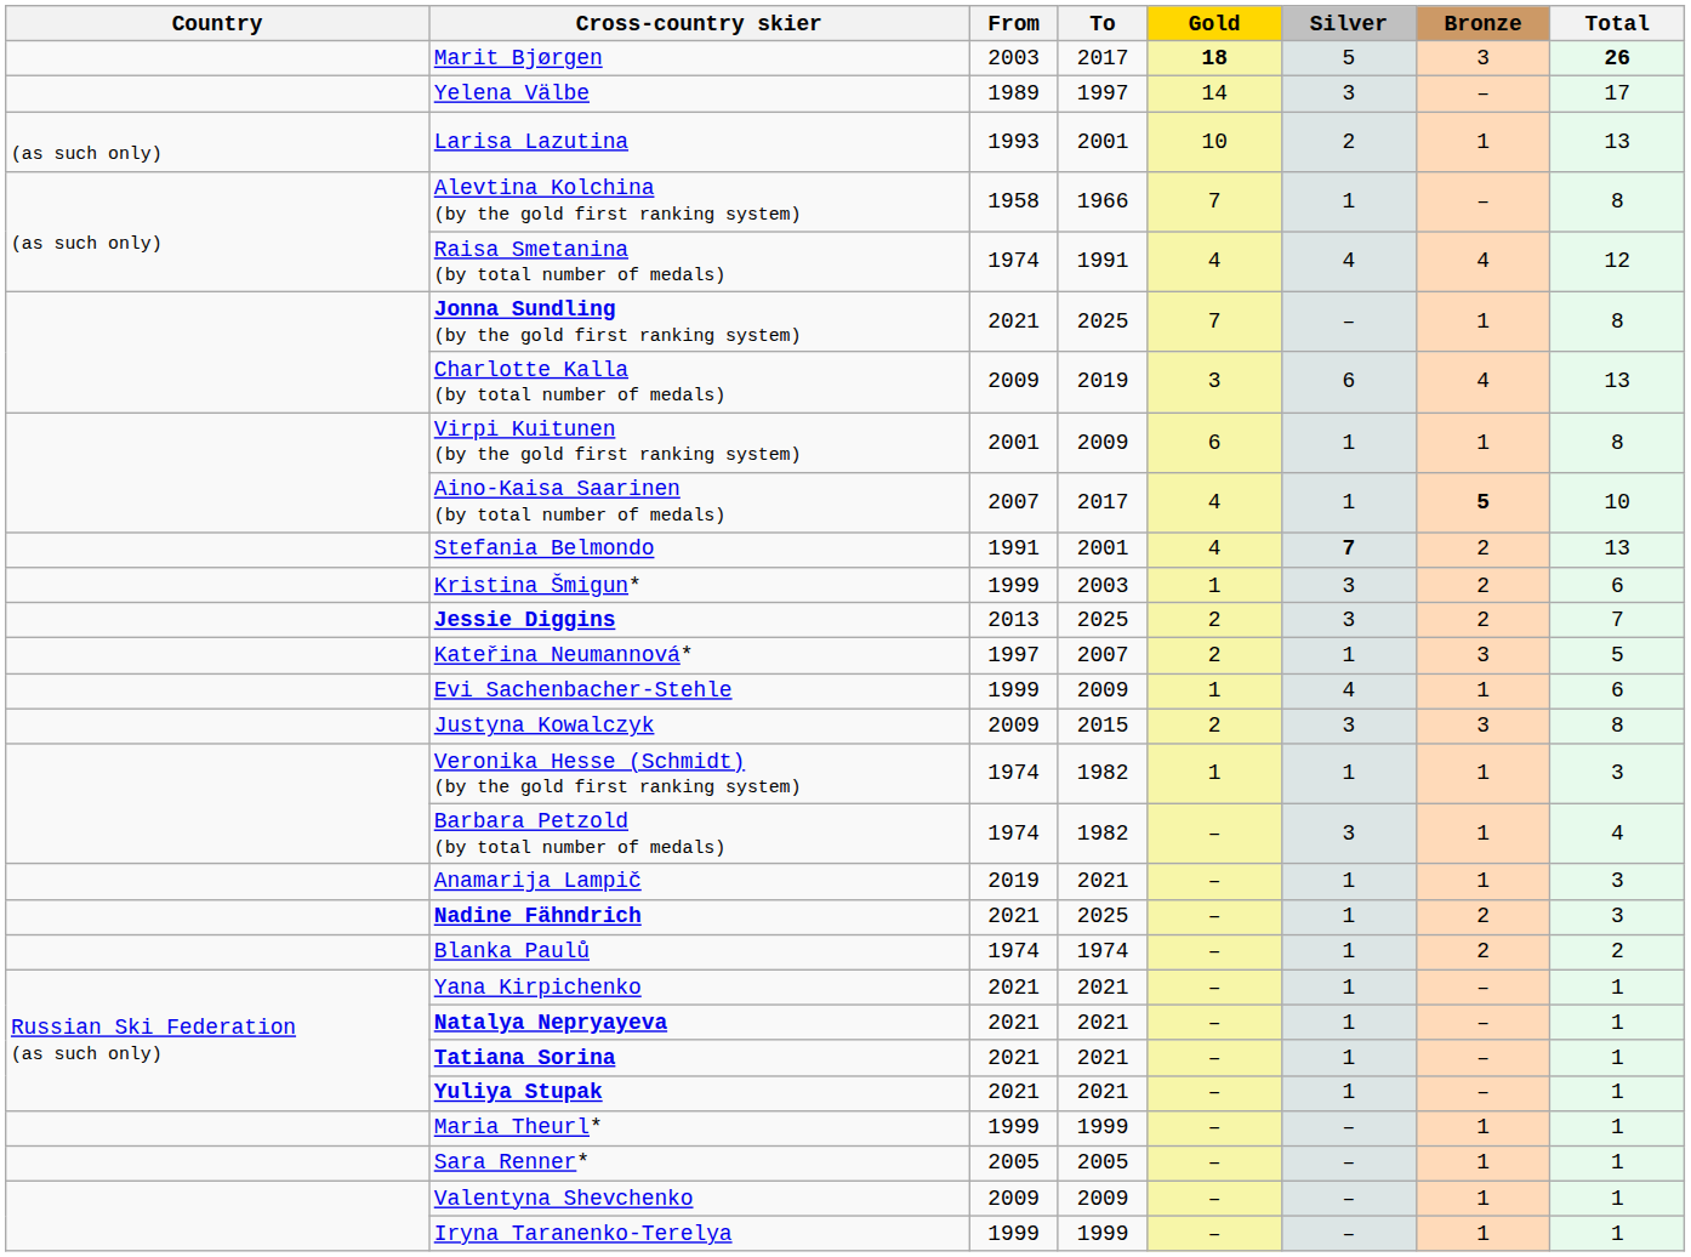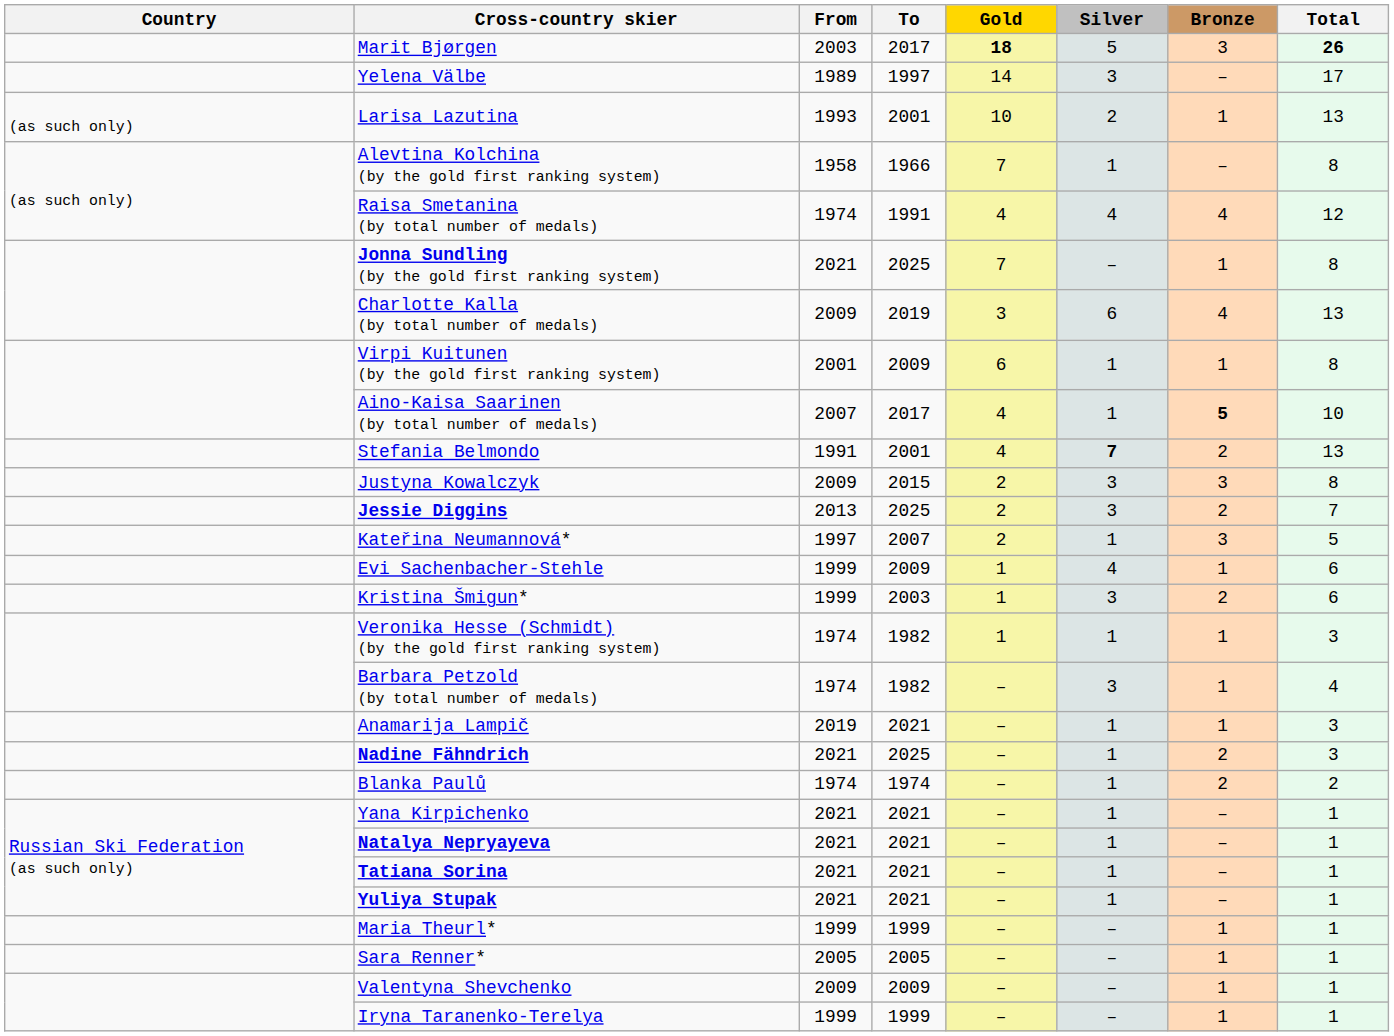 <table class="wikitable plainrowheaders" width=80% style="text-align:center;">
 <tr style="background-color:#EDEDED;">
 <th class="hintergrundfarbe5">Country</th>
 <th class="hintergrundfarbe5">Cross-country skier</th>
 <th class="hintergrundfarbe5">From</th>
 <th class="hintergrundfarbe5">To</th>
 <th style="background:    gold; width:8%">Gold</th>
 <th style="background:  silver; width:8%">Silver</th>
 <th style="background: #CC9966; width:8%">Bronze</th>
 <th class="hintergrundfarbe5" style="width:8%">Total</th>
 </tr>
 <tr align="center">
 <td align="left"></td>
 <td align="left"><a href='#'>Marit Bjørgen</a></td>
 <td>2003</td>
 <td>2017</td>
 <td bgcolor="#F7F6A8"><strong>18</strong></td>
 <td bgcolor="#DCE5E5">5</td>
 <td bgcolor="#FFDAB9">3</td>
 <td bgcolor="#E7FAEC"><strong>26</strong></td>
 </tr>
 <tr align="center">
 <td align="left"><br></td>
 <td align="left"><a href='#'>Yelena Välbe</a></td>
 <td>1989</td>
 <td>1997</td>
 <td bgcolor="#F7F6A8">14</td>
 <td bgcolor="#DCE5E5">3</td>
 <td bgcolor="#FFDAB9">–</td>
 <td bgcolor="#E7FAEC">17</td>
 </tr>
 <tr align="center">
 <td align="left"> <br><small>(as such only)</small></td>
 <td align="left"><a href='#'>Larisa Lazutina</a></td>
 <td>1993</td>
 <td>2001</td>
 <td bgcolor="#F7F6A8">10</td>
 <td bgcolor="#DCE5E5">2</td>
 <td bgcolor="#FFDAB9">1</td>
 <td bgcolor="#E7FAEC">13</td>
 </tr>
 <tr align="center">
 <td rowspan=2 align="left"> <br><small>(as such only)</small></td>
 <td align="left"><a href='#'>Alevtina Kolchina</a><br><small>(by the gold first ranking system)</small></td>
 <td>1958</td>
 <td>1966</td>
 <td bgcolor="#F7F6A8">7</td>
 <td bgcolor="#DCE5E5">1</td>
 <td bgcolor="#FFDAB9">–</td>
 <td bgcolor="#E7FAEC">8</td>
 </tr>
 <tr align="center">
 <td align="left"><a href='#'>Raisa Smetanina</a><br><small>(by total number of medals)</small></td>
 <td>1974</td>
 <td>1991</td>
 <td bgcolor="#F7F6A8">4</td>
 <td bgcolor="#DCE5E5">4</td>
 <td bgcolor="#FFDAB9">4</td>
 <td bgcolor="#E7FAEC">12</td>
 </tr>
 <tr align="center">
 <td rowspan=2 align="left"></td>
 <td align="left"><strong><a href='#'>Jonna Sundling</a></strong><br><small>(by the gold first ranking system)</small></td>
 <td>2021</td>
 <td>2025</td>
 <td bgcolor="#F7F6A8">7</td>
 <td bgcolor="#DCE5E5">–</td>
 <td bgcolor="#FFDAB9">1</td>
 <td bgcolor="#E7FAEC">8</td>
 </tr>
 <tr align="center">
 <td align="left"><a href='#'>Charlotte Kalla</a><br><small>(by total number of medals)</small></td>
 <td>2009</td>
 <td>2019</td>
 <td bgcolor="#F7F6A8">3</td>
 <td bgcolor="#DCE5E5">6</td>
 <td bgcolor="#FFDAB9">4</td>
 <td bgcolor="#E7FAEC">13</td>
 </tr>
 <tr align="center">
 <td rowspan=2 align="left"></td>
 <td align="left"><a href='#'>Virpi Kuitunen</a><br><small>(by the gold first ranking system)</small></td>
 <td>2001</td>
 <td>2009</td>
 <td bgcolor="#F7F6A8">6</td>
 <td bgcolor="#DCE5E5">1</td>
 <td bgcolor="#FFDAB9">1</td>
 <td bgcolor="#E7FAEC">8</td>
 </tr>
 <tr align="center">
 <td align="left"><a href='#'>Aino-Kaisa Saarinen</a><br><small>(by total number of medals)</small></td>
 <td>2007</td>
 <td>2017</td>
 <td bgcolor="#F7F6A8">4</td>
 <td bgcolor="#DCE5E5">1</td>
 <td bgcolor="#FFDAB9"><strong>5</strong></td>
 <td bgcolor="#E7FAEC">10</td>
 </tr>
 <tr align="center">
 <td align="left"></td>
 <td align="left"><a href='#'>Stefania Belmondo</a></td>
 <td>1991</td>
 <td>2001</td>
 <td bgcolor="#F7F6A8">4</td>
 <td bgcolor="#DCE5E5"><strong>7</strong></td>
 <td bgcolor="#FFDAB9">2</td>
 <td bgcolor="#E7FAEC">13</td>
 </tr>
 <tr align="center">
 <td align="left"></td>
-<td align="left"><a href='#'>Kristina Šmigun</a>*</td>
-<td>1999</td>
-<td>2003</td>
-<td bgcolor="#F7F6A8">1</td>
+<td align="left"><a href='#'>Justyna Kowalczyk</a></td>
+<td>2009</td>
+<td>2015</td>
+<td bgcolor="#F7F6A8">2</td>
 <td bgcolor="#DCE5E5">3</td>
-<td bgcolor="#FFDAB9">2</td>
-<td bgcolor="#E7FAEC">6</td>
+<td bgcolor="#FFDAB9">3</td>
+<td bgcolor="#E7FAEC">8</td>
 </tr>
 <tr align="center">
 <td align="left"></td>
 <td align="left"><strong><a href='#'>Jessie Diggins</a></strong></td>
 <td>2013</td>
 <td>2025</td>
 <td bgcolor="#F7F6A8">2</td>
 <td bgcolor="#DCE5E5">3</td>
 <td bgcolor="#FFDAB9">2</td>
 <td bgcolor="#E7FAEC">7</td>
 </tr>
 <tr align="center">
 <td align="left"></td>
 <td align="left"><a href='#'>Kateřina Neumannová</a>*</td>
 <td>1997</td>
 <td>2007</td>
 <td bgcolor="#F7F6A8">2</td>
 <td bgcolor="#DCE5E5">1</td>
 <td bgcolor="#FFDAB9">3</td>
 <td bgcolor="#E7FAEC">5</td>
 </tr>
 <tr align="center">
 <td align="left"></td>
 <td align="left"><a href='#'>Evi Sachenbacher-Stehle</a></td>
 <td>1999</td>
 <td>2009</td>
 <td bgcolor="#F7F6A8">1</td>
 <td bgcolor="#DCE5E5">4</td>
 <td bgcolor="#FFDAB9">1</td>
 <td bgcolor="#E7FAEC">6</td>
 </tr>
 <tr align="center">
 <td align="left"></td>
-<td align="left"><a href='#'>Justyna Kowalczyk</a></td>
-<td>2009</td>
-<td>2015</td>
-<td bgcolor="#F7F6A8">2</td>
+<td align="left"><a href='#'>Kristina Šmigun</a>*</td>
+<td>1999</td>
+<td>2003</td>
+<td bgcolor="#F7F6A8">1</td>
 <td bgcolor="#DCE5E5">3</td>
-<td bgcolor="#FFDAB9">3</td>
-<td bgcolor="#E7FAEC">8</td>
+<td bgcolor="#FFDAB9">2</td>
+<td bgcolor="#E7FAEC">6</td>
 </tr>
 <tr align="center">
 <td rowspan=2 align="left"></td>
 <td align="left"><a href='#'>Veronika Hesse (Schmidt)</a><br><small>(by the gold first ranking system)</small></td>
 <td>1974</td>
 <td>1982</td>
 <td bgcolor="#F7F6A8">1</td>
 <td bgcolor="#DCE5E5">1</td>
 <td bgcolor="#FFDAB9">1</td>
 <td bgcolor="#E7FAEC">3</td>
 </tr>
 <tr align="center">
 <td align="left"><a href='#'>Barbara Petzold</a><br><small>(by total number of medals)</small></td>
 <td>1974</td>
 <td>1982</td>
 <td bgcolor="#F7F6A8">–</td>
 <td bgcolor="#DCE5E5">3</td>
 <td bgcolor="#FFDAB9">1</td>
 <td bgcolor="#E7FAEC">4</td>
 </tr>
 <tr align="center">
 <td align="left"></td>
 <td align="left"><a href='#'>Anamarija Lampič</a></td>
 <td>2019</td>
 <td>2021</td>
 <td bgcolor="#F7F6A8">–</td>
 <td bgcolor="#DCE5E5">1</td>
 <td bgcolor="#FFDAB9">1</td>
 <td bgcolor="#E7FAEC">3</td>
 </tr>
 <tr align="center">
 <td align="left"></td>
 <td align="left"><strong><a href='#'>Nadine Fähndrich</a></strong></td>
 <td>2021</td>
 <td>2025</td>
 <td bgcolor="#F7F6A8">–</td>
 <td bgcolor="#DCE5E5">1</td>
 <td bgcolor="#FFDAB9">2</td>
 <td bgcolor="#E7FAEC">3</td>
 </tr>
 <tr align="center">
 <td align="left"></td>
 <td align="left"><a href='#'>Blanka Paulů</a></td>
 <td>1974</td>
 <td>1974</td>
 <td bgcolor="#F7F6A8">–</td>
 <td bgcolor="#DCE5E5">1</td>
 <td bgcolor="#FFDAB9">2</td>
 <td bgcolor="#E7FAEC">2</td>
 </tr>
 <tr align="center">
 <td rowspan=4 align="left"> <a href='#'>Russian Ski Federation</a><br><small>(as such only)</small></td>
 <td align="left"><a href='#'>Yana Kirpichenko</a></td>
 <td>2021</td>
 <td>2021</td>
 <td bgcolor="#F7F6A8">–</td>
 <td bgcolor="#DCE5E5">1</td>
 <td bgcolor="#FFDAB9">–</td>
 <td bgcolor="#E7FAEC">1</td>
 </tr>
 <tr align="center">
 <td align="left"><strong><a href='#'>Natalya Nepryayeva</a></strong></td>
 <td>2021</td>
 <td>2021</td>
 <td bgcolor="#F7F6A8">–</td>
 <td bgcolor="#DCE5E5">1</td>
 <td bgcolor="#FFDAB9">–</td>
 <td bgcolor="#E7FAEC">1</td>
 </tr>
 <tr align="center">
 <td align="left"><strong><a href='#'>Tatiana Sorina</a></strong></td>
 <td>2021</td>
 <td>2021</td>
 <td bgcolor="#F7F6A8">–</td>
 <td bgcolor="#DCE5E5">1</td>
 <td bgcolor="#FFDAB9">–</td>
 <td bgcolor="#E7FAEC">1</td>
 </tr>
 <tr align="center">
 <td align="left"><strong><a href='#'>Yuliya Stupak</a></strong></td>
 <td>2021</td>
 <td>2021</td>
 <td bgcolor="#F7F6A8">–</td>
 <td bgcolor="#DCE5E5">1</td>
 <td bgcolor="#FFDAB9">–</td>
 <td bgcolor="#E7FAEC">1</td>
 </tr>
 <tr align="center">
 <td align="left"></td>
 <td align="left"><a href='#'>Maria Theurl</a>*</td>
 <td>1999</td>
 <td>1999</td>
 <td bgcolor="#F7F6A8">–</td>
 <td bgcolor="#DCE5E5">–</td>
 <td bgcolor="#FFDAB9">1</td>
 <td bgcolor="#E7FAEC">1</td>
 </tr>
 <tr align="center">
 <td align="left"></td>
 <td align="left"><a href='#'>Sara Renner</a>*</td>
 <td>2005</td>
 <td>2005</td>
 <td bgcolor="#F7F6A8">–</td>
 <td bgcolor="#DCE5E5">–</td>
 <td bgcolor="#FFDAB9">1</td>
 <td bgcolor="#E7FAEC">1</td>
 </tr>
 <tr align="center">
 <td rowspan=2 align="left"></td>
 <td align="left"><a href='#'>Valentyna Shevchenko</a></td>
 <td>2009</td>
 <td>2009</td>
 <td bgcolor="#F7F6A8">–</td>
 <td bgcolor="#DCE5E5">–</td>
 <td bgcolor="#FFDAB9">1</td>
 <td bgcolor="#E7FAEC">1</td>
 </tr>
 <tr align="center">
 <td align="left"><a href='#'>Iryna Taranenko-Terelya</a></td>
 <td>1999</td>
 <td>1999</td>
 <td bgcolor="#F7F6A8">–</td>
 <td bgcolor="#DCE5E5">–</td>
 <td bgcolor="#FFDAB9">1</td>
 <td bgcolor="#E7FAEC">1</td>
 </tr>
 </table>
